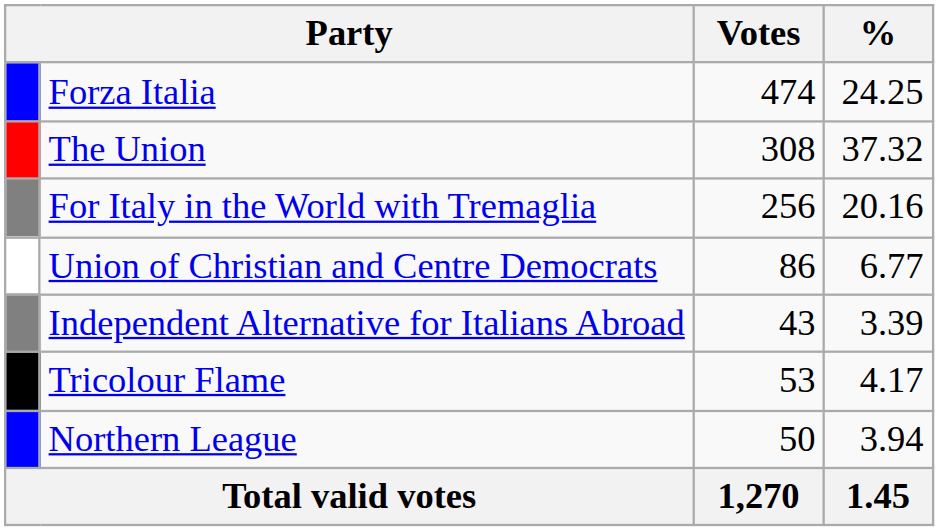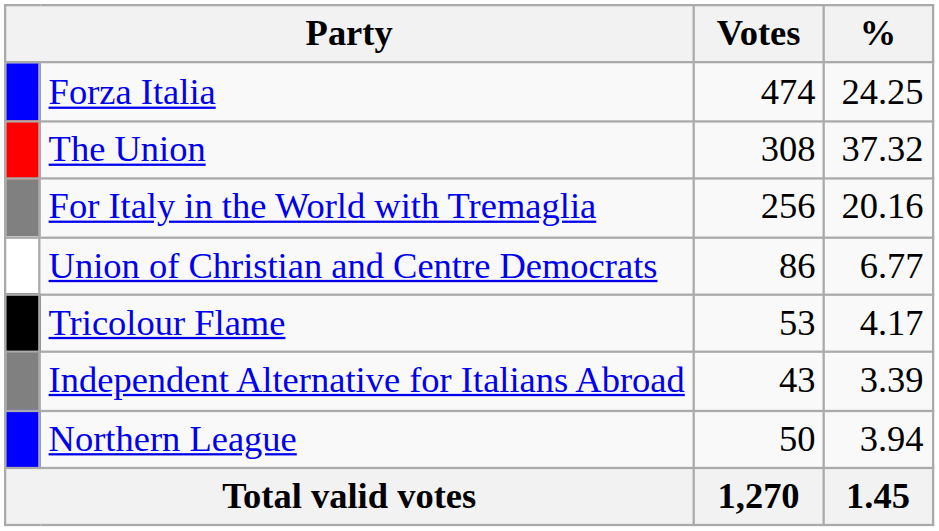 <table class="wikitable">
 <tr>
 <th colspan="2" style="width: 130px">Party</th>
 <th style="width: 50px">Votes</th>
 <th style="width: 40px">%</th>
 </tr>
 <tr>
 <td style="background-color:blue">  </td>
 <td style="text-align: left"><a href='#'>Forza Italia</a></td>
 <td style="text-align: right">474</td>
 <td style="text-align: right">24.25</td>
 </tr>
 <tr>
 <td style="background-color:red">  </td>
 <td style="text-align: left"><a href='#'>The Union</a></td>
 <td style="text-align: right">308</td>
 <td style="text-align: right">37.32</td>
 </tr>
 <tr>
 <td style="background-color:grey">  </td>
 <td style="text-align: left"><a href='#'>For Italy in the World with Tremaglia</a></td>
 <td align="right">256</td>
 <td align="right">20.16</td>
 </tr>
 <tr>
 <td style="background-color:white">  </td>
 <td style="text-align: left"><a href='#'>Union of Christian and Centre Democrats</a></td>
 <td align="right">86</td>
 <td align="right">6.77</td>
 </tr>
 <tr>
+<td style="background-color:black">  </td>
+<td style="text-align: left"><a href='#'>Tricolour Flame</a></td>
+<td align="right">53</td>
+<td align="right">4.17</td>
+</tr>
+<tr>
 <td style="background-color:grey">  </td>
 <td style="text-align: left"><a href='#'>Independent Alternative for Italians Abroad</a></td>
 <td align="right">43</td>
 <td align="right">3.39</td>
-</tr>
-<tr>
-<td style="background-color:black">  </td>
-<td style="text-align: left"><a href='#'>Tricolour Flame</a></td>
-<td align="right">53</td>
-<td align="right">4.17</td>
 </tr>
 <tr>
 <td style="background-color:blue">  </td>
 <td style="text-align: left"><a href='#'>Northern League</a></td>
 <td align="right">50</td>
 <td align="right">3.94</td>
 </tr>
 <tr bgcolor="white">
 <th align="right" colspan=2>Total valid votes</th>
 <th align="right">1,270</th>
 <th align="right">1.45</th>
 </tr>
 </table>
